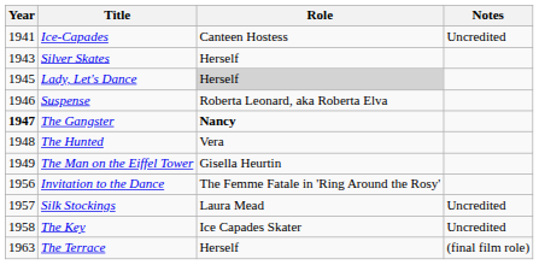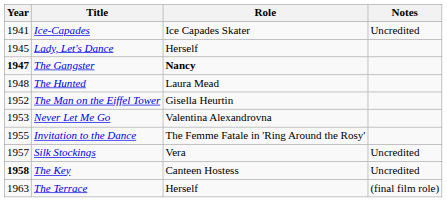 <table class="wikitable">
 <tr>
 <th>Year</th>
 <th>Title</th>
 <th>Role</th>
 <th>Notes</th>
 </tr>
 <tr>
 <td>1941</td>
 <td><em><a href='#'>Ice-Capades</a></em></td>
-<td>Canteen Hostess</td>
+<td>Ice Capades Skater</td>
 <td>Uncredited</td>
-</tr>
-<tr>
-<td>1943</td>
-<td><em><a href='#'>Silver Skates</a></em></td>
-<td>Herself</td>
-<td></td>
 </tr>
 <tr>
 <td>1945</td>
 <td><em><a href='#'>Lady, Let's Dance</a></em></td>
-<td style="background: lightgrey;">Herself</td>
-<td></td>
-</tr>
-<tr>
-<td>1946</td>
-<td><em><a href='#'>Suspense</a></em></td>
-<td>Roberta Leonard, aka Roberta Elva</td>
+<td>Herself</td>
 <td></td>
 </tr>
 <tr>
 <td><strong>1947</strong></td>
 <td><em><a href='#'>The Gangster</a></em></td>
 <td><strong>Nancy</strong></td>
 <td></td>
 </tr>
 <tr>
 <td>1948</td>
 <td><em><a href='#'>The Hunted</a></em></td>
-<td>Vera</td>
+<td>Laura Mead</td>
 <td></td>
 </tr>
 <tr>
-<td>1949</td>
+<td>1952</td>
 <td><em><a href='#'>The Man on the Eiffel Tower</a></em></td>
 <td>Gisella Heurtin</td>
 <td></td>
 </tr>
 <tr>
-<td>1956</td>
+<td>1953</td>
+<td><em><a href='#'>Never Let Me Go</a></em></td>
+<td>Valentina Alexandrovna</td>
+<td></td>
+</tr>
+<tr>
+<td>1955</td>
 <td><em><a href='#'>Invitation to the Dance</a></em></td>
 <td>The Femme Fatale in 'Ring Around the Rosy'</td>
 <td></td>
 </tr>
 <tr>
 <td>1957</td>
 <td><em><a href='#'>Silk Stockings</a></em></td>
-<td>Laura Mead</td>
+<td>Vera</td>
 <td>Uncredited</td>
 </tr>
 <tr>
-<td>1958</td>
+<td><strong>1958</strong></td>
 <td><em><a href='#'>The Key</a></em></td>
-<td>Ice Capades Skater</td>
+<td>Canteen Hostess</td>
 <td>Uncredited</td>
 </tr>
 <tr>
 <td>1963</td>
 <td><em><a href='#'>The Terrace</a></em></td>
 <td>Herself</td>
 <td>(final film role)</td>
 </tr>
 </table>
